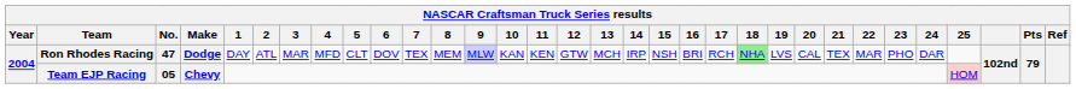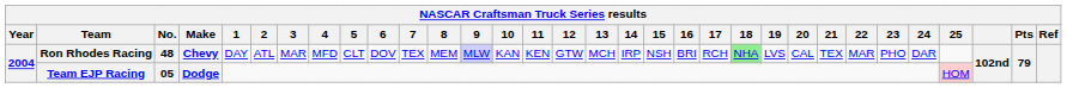 <table class="wikitable" style="text-align:center; font-size:75%">
 <tr>
 <th colspan=45><a href='#'>NASCAR Craftsman Truck Series</a> results</th>
 </tr>
 <tr>
 <th>Year</th>
 <th>Team</th>
 <th>No.</th>
 <th>Make</th>
 <th>1</th>
 <th>2</th>
 <th>3</th>
 <th>4</th>
 <th>5</th>
 <th>6</th>
 <th>7</th>
 <th>8</th>
 <th>9</th>
 <th>10</th>
 <th>11</th>
 <th>12</th>
 <th>13</th>
 <th>14</th>
 <th>15</th>
 <th>16</th>
 <th>17</th>
 <th>18</th>
 <th>19</th>
 <th>20</th>
 <th>21</th>
 <th>22</th>
 <th>23</th>
 <th>24</th>
 <th>25</th>
 <th></th>
 <th>Pts</th>
 <th>Ref</th>
 </tr>
 <tr>
 <th rowspan=2><a href='#'>2004</a></th>
 <th>Ron Rhodes Racing</th>
-<th>47</th>
-<th><a href='#'>Dodge</a></th>
+<th>48</th>
+<th><a href='#'>Chevy</a></th>
 <td><a href='#'>DAY</a></td>
 <td><a href='#'>ATL</a></td>
 <td><a href='#'>MAR</a></td>
 <td><a href='#'>MFD</a></td>
 <td><a href='#'>CLT</a></td>
 <td><a href='#'>DOV</a></td>
 <td><a href='#'>TEX</a></td>
 <td><a href='#'>MEM</a></td>
 <td style="background:#CFCFFF;"><a href='#'>MLW</a><br></td>
 <td><a href='#'>KAN</a></td>
 <td><a href='#'>KEN</a></td>
 <td><a href='#'>GTW</a></td>
 <td><a href='#'>MCH</a></td>
 <td><a href='#'>IRP</a></td>
 <td><a href='#'>NSH</a></td>
 <td><a href='#'>BRI</a></td>
 <td><a href='#'>RCH</a></td>
 <td style="background: lightgreen;"><a href='#'>NHA</a></td>
 <td><a href='#'>LVS</a></td>
 <td><a href='#'>CAL</a></td>
 <td><a href='#'>TEX</a></td>
 <td><a href='#'>MAR</a></td>
 <td><a href='#'>PHO</a></td>
 <td><a href='#'>DAR</a></td>
 <td></td>
 <th rowspan=2>102nd</th>
 <th rowspan=2>79</th>
 <th rowspan=2></th>
 </tr>
 <tr>
 <th><a href='#'>Team EJP Racing</a></th>
 <th>05</th>
-<th><a href='#'>Chevy</a></th>
+<th><a href='#'>Dodge</a></th>
 <td colspan=24></td>
 <td style="background:#FFCFCF;"><a href='#'>HOM</a><br></td>
 </tr>
 </table>
